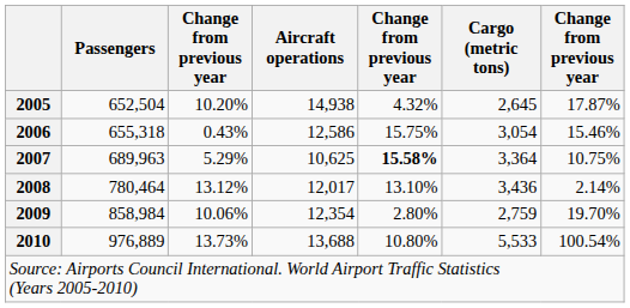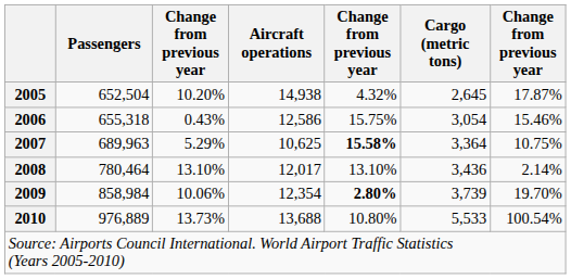 <table class="wikitable"  style="text-align:right; width:575px">
 <tr>
 <th style="width:50px"></th>
 <th style="width:100px">Passengers</th>
 <th style="width:75px">Change from previous year</th>
 <th style="width:100px">Aircraft operations</th>
 <th style="width:75px">Change from previous year</th>
 <th style="width:100px">Cargo<br>(metric tons)</th>
 <th style="width:75px">Change from previous year</th>
 </tr>
 <tr>
 <th>2005</th>
 <td>652,504</td>
 <td> 10.20%</td>
 <td>14,938</td>
 <td>  4.32%</td>
 <td>2,645</td>
 <td> 17.87%</td>
 </tr>
 <tr>
 <th>2006</th>
 <td>655,318</td>
 <td>  0.43%</td>
 <td>12,586</td>
 <td> 15.75%</td>
 <td>3,054</td>
 <td> 15.46%</td>
 </tr>
 <tr>
 <th>2007</th>
 <td>689,963</td>
 <td>  5.29%</td>
 <td>10,625</td>
 <td><strong> 15.58%</strong></td>
 <td>3,364</td>
 <td> 10.75%</td>
 </tr>
 <tr>
 <th>2008</th>
 <td>780,464</td>
-<td> 13.12%</td>
+<td> 13.10%</td>
 <td>12,017</td>
 <td> 13.10%</td>
 <td>3,436</td>
 <td>  2.14%</td>
 </tr>
 <tr>
 <th>2009</th>
 <td>858,984</td>
 <td> 10.06%</td>
 <td>12,354</td>
-<td>  2.80%</td>
-<td>2,759</td>
+<td><strong>  2.80%</strong></td>
+<td>3,739</td>
 <td> 19.70%</td>
 </tr>
 <tr>
 <th>2010</th>
 <td>976,889</td>
 <td> 13.73%</td>
 <td>13,688</td>
 <td> 10.80%</td>
 <td>5,533</td>
 <td>100.54%</td>
 </tr>
 <tr>
 <td colspan="7" style="text-align:left;"><em>Source: Airports Council International. World Airport Traffic Statistics<br>(Years 2005-2010)</em></td>
 </tr>
 </table>
